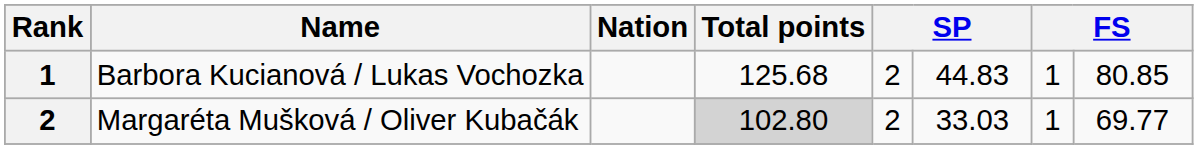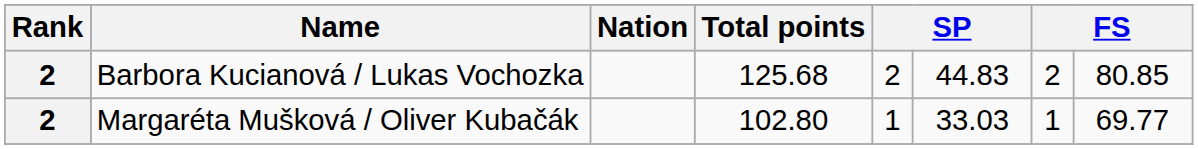 <table class="wikitable sortable">
 <tr>
 <th>Rank</th>
 <th>Name</th>
 <th>Nation</th>
 <th>Total points</th>
 <th colspan="2" width="80px"><a href='#'>SP</a></th>
 <th colspan="2" width="80px"><a href='#'>FS</a></th>
 </tr>
 <tr>
-<th>1</th>
+<th>2</th>
 <td>Barbora Kucianová / Lukas Vochozka</td>
 <td></td>
 <td align="center">125.68</td>
 <td align="center">2</td>
 <td align="center">44.83</td>
-<td align="center">1</td>
+<td align="center">2</td>
 <td align="center">80.85</td>
 </tr>
 <tr>
 <th>2</th>
 <td>Margaréta Mušková / Oliver Kubačák</td>
 <td></td>
-<td align="center" style="background: lightgrey;">102.80</td>
-<td align="center">2</td>
+<td align="center">102.80</td>
+<td align="center">1</td>
 <td align="center">33.03</td>
 <td align="center">1</td>
 <td align="center">69.77</td>
 </tr>
 </table>
